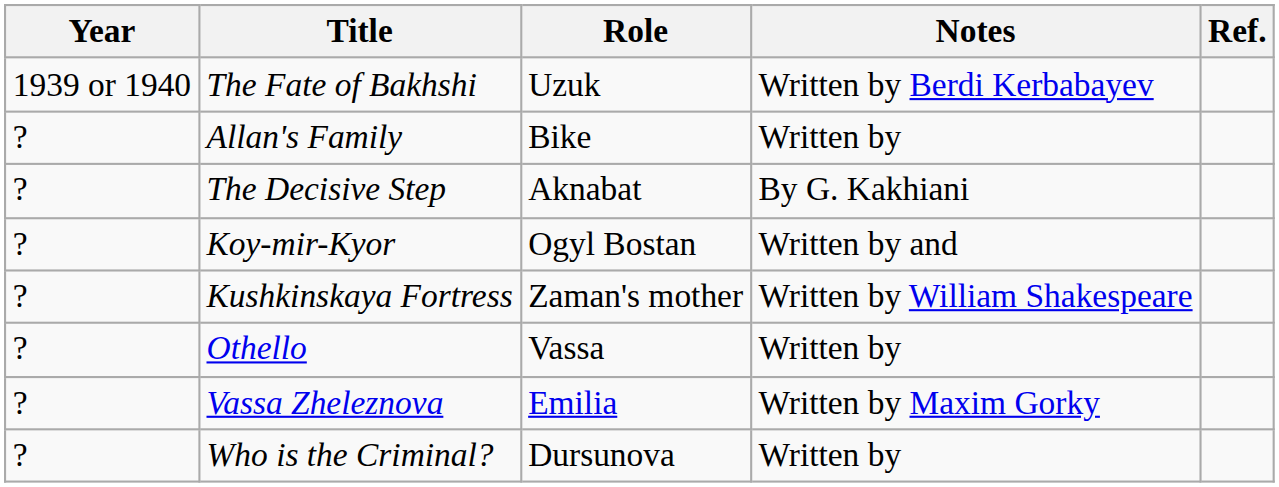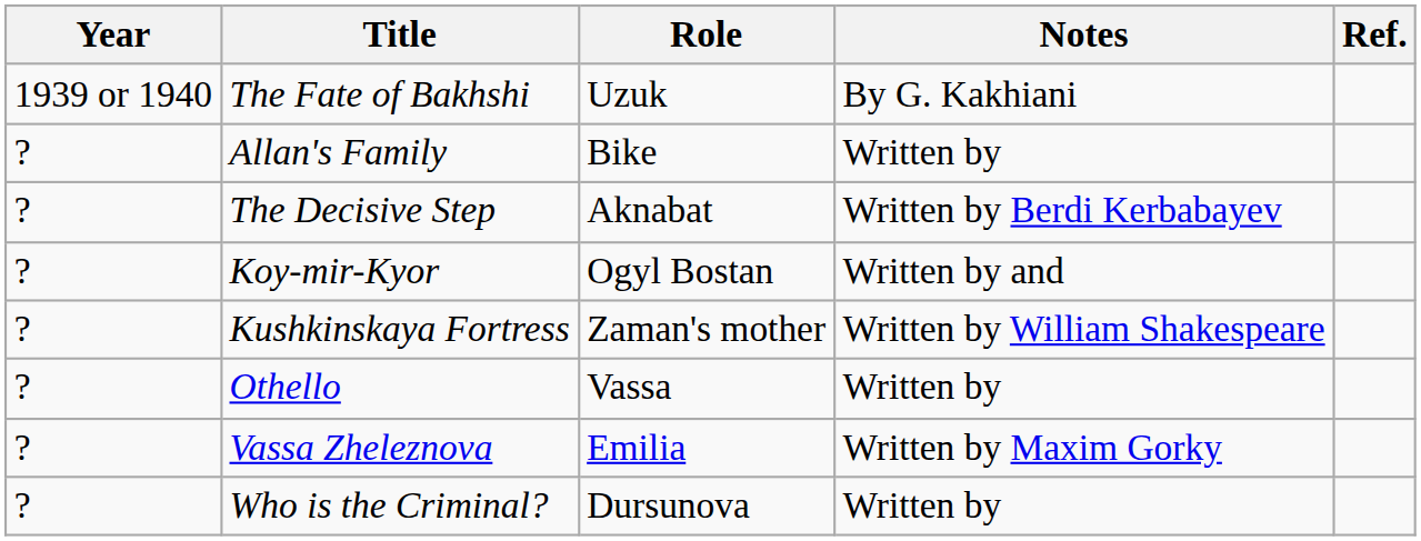 <table class="wikitable sortable plainrowheaders">
 <tr>
 <th>Year</th>
 <th>Title</th>
 <th>Role</th>
 <th class="unsortable">Notes</th>
 <th class="unsortable">Ref.</th>
 </tr>
 <tr>
 <td>1939 or 1940</td>
 <td><em>The Fate of Bakhshi</em></td>
 <td>Uzuk</td>
-<td>Written by <a href='#'>Berdi Kerbabayev</a></td>
+<td>By G. Kakhiani</td>
 <td></td>
 </tr>
 <tr>
 <td>?</td>
 <td><em>Allan's Family</em></td>
 <td>Bike</td>
 <td>Written by </td>
 <td></td>
 </tr>
 <tr>
 <td>?</td>
 <td><em>The Decisive Step</em></td>
 <td>Aknabat</td>
-<td>By G. Kakhiani</td>
+<td>Written by <a href='#'>Berdi Kerbabayev</a></td>
 <td></td>
 </tr>
 <tr>
 <td>?</td>
 <td><em>Koy-mir-Kyor</em></td>
 <td>Ogyl Bostan</td>
 <td>Written by  and </td>
 <td></td>
 </tr>
 <tr>
 <td>?</td>
 <td><em>Kushkinskaya Fortress</em></td>
 <td>Zaman's mother</td>
 <td>Written by <a href='#'>William Shakespeare</a></td>
 <td></td>
 </tr>
 <tr>
 <td>?</td>
 <td><em><a href='#'>Othello</a></em></td>
 <td>Vassa</td>
 <td>Written by </td>
 <td></td>
 </tr>
 <tr>
 <td>?</td>
 <td><em><a href='#'>Vassa Zheleznova</a></em></td>
 <td><a href='#'>Emilia</a></td>
 <td>Written by <a href='#'>Maxim Gorky</a></td>
 <td></td>
 </tr>
 <tr>
 <td>?</td>
 <td><em>Who is the Criminal?</em></td>
 <td>Dursunova</td>
 <td>Written by </td>
 <td></td>
 </tr>
 </table>
